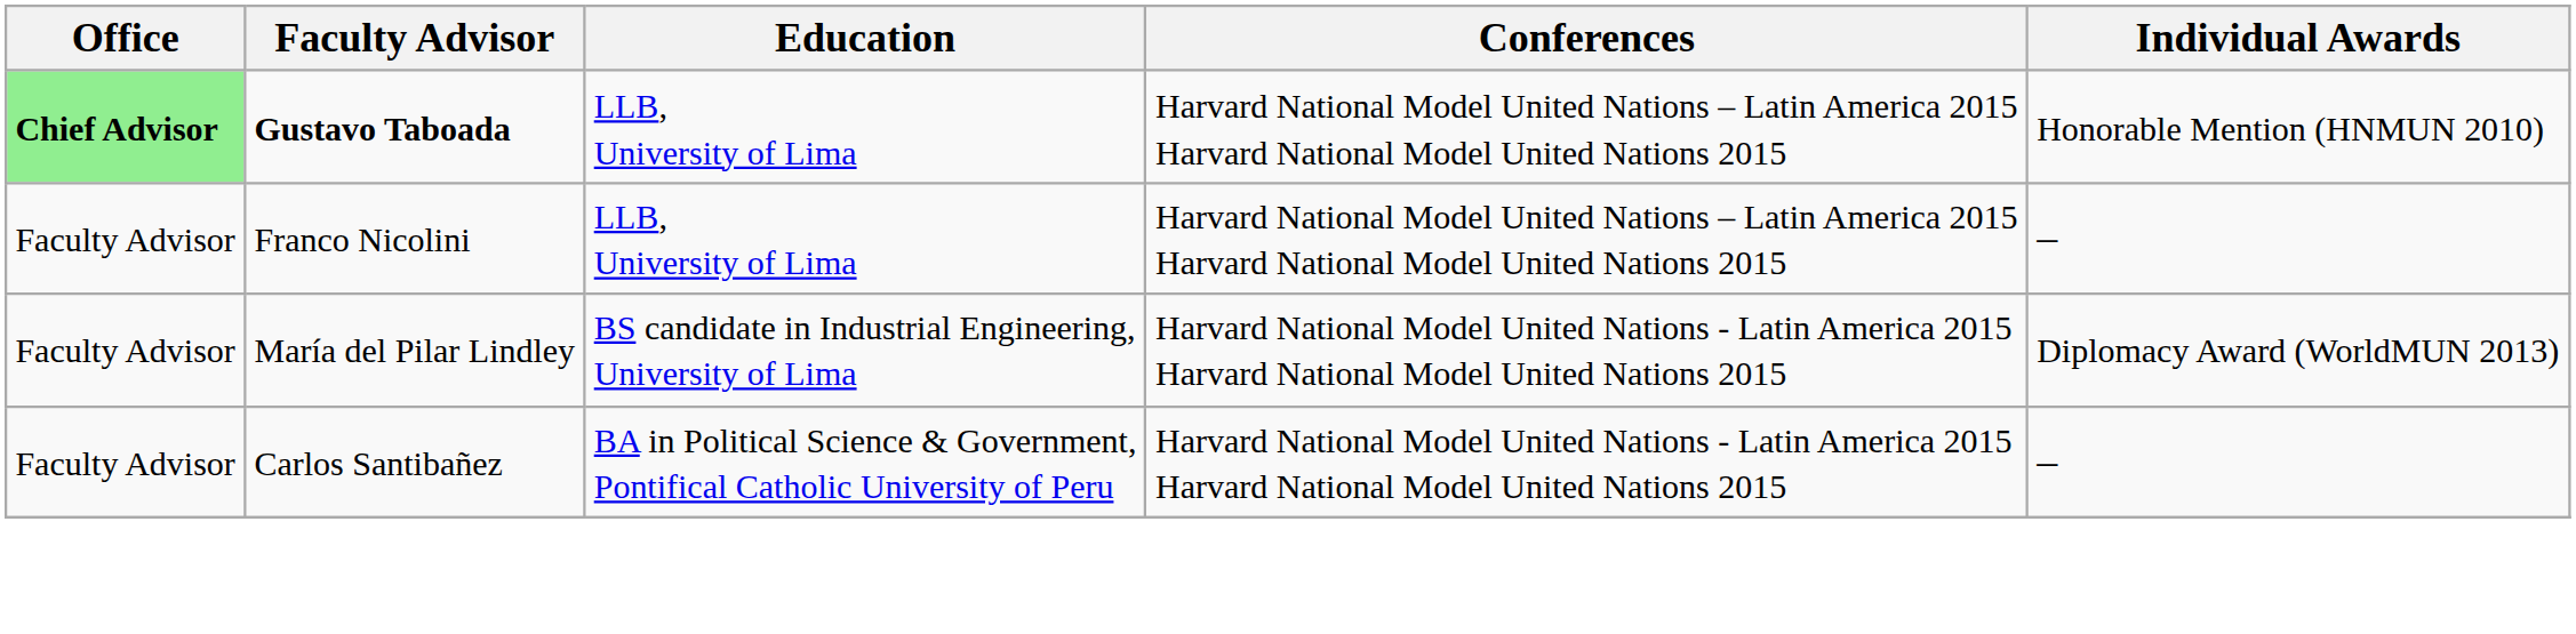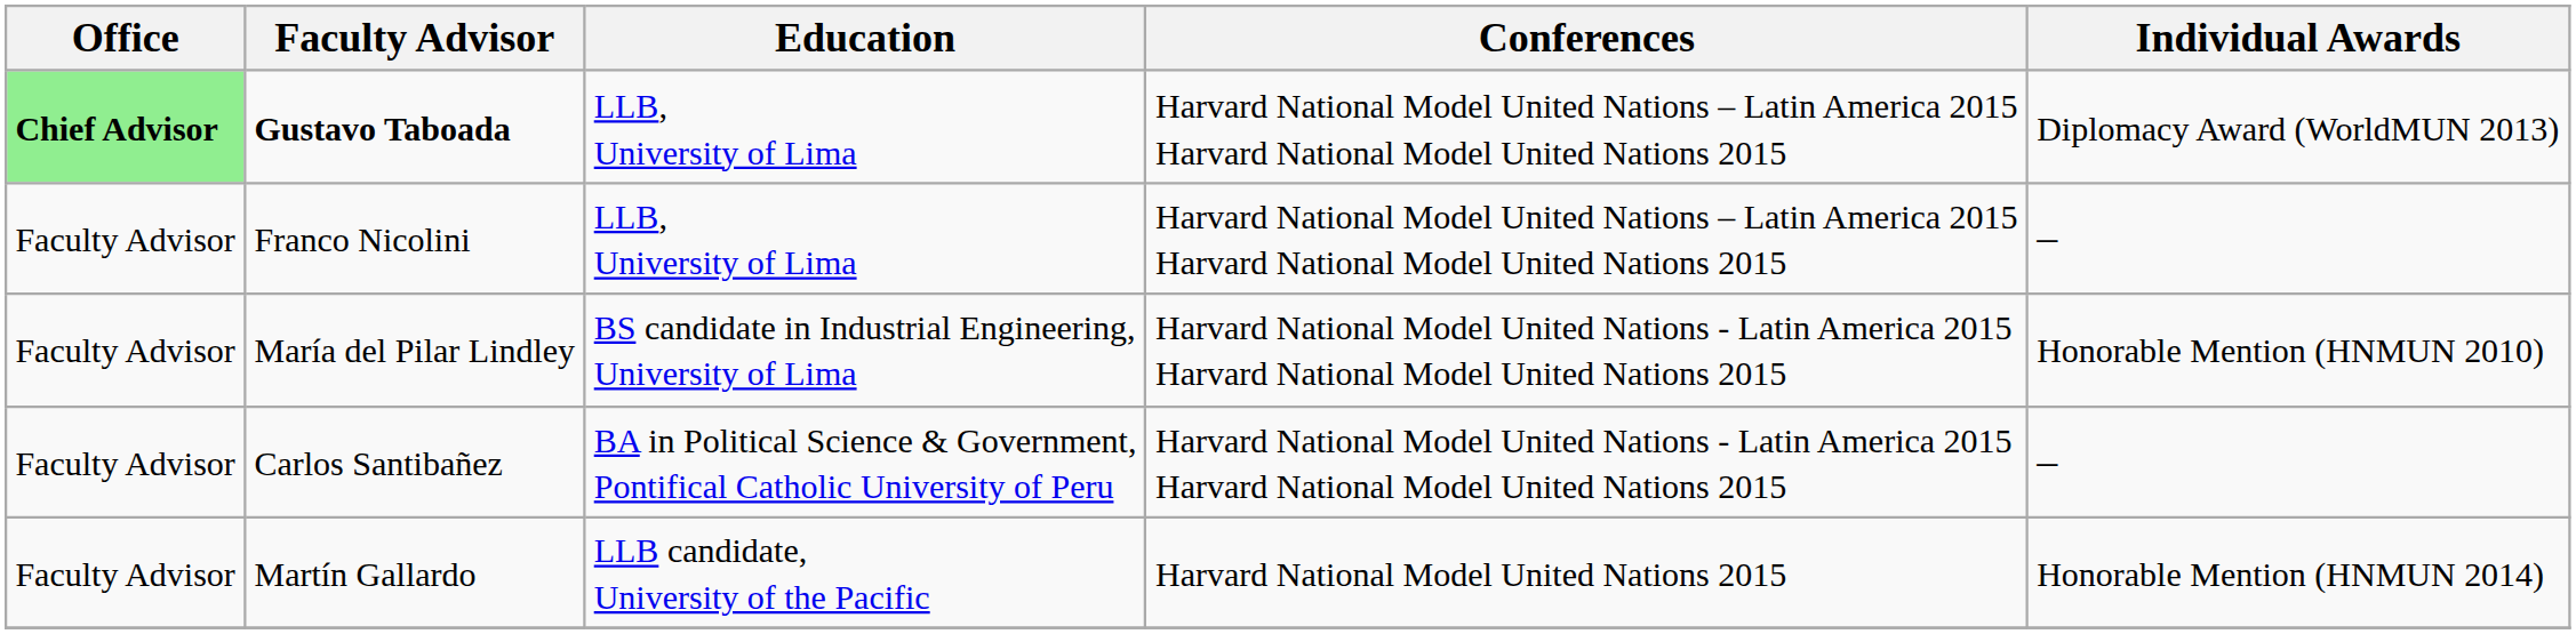 <table class="wikitable sortable" style="text-align:left">
 <tr>
 <th>Office</th>
 <th>Faculty Advisor</th>
 <th>Education</th>
 <th>Conferences</th>
 <th>Individual Awards</th>
 </tr>
 <tr>
 <td style="background: lightgreen;"><small><strong>Chief Advisor</strong></small></td>
 <td><small><strong>Gustavo Taboada</strong></small></td>
 <td><small><a href='#'>LLB</a>,<br>  <a href='#'>University of Lima</a></small></td>
 <td><small> Harvard National Model United Nations – Latin America 2015<br> Harvard National Model United Nations 2015</small></td>
-<td><small>Honorable Mention (HNMUN 2010)</small></td>
+<td><small>Diplomacy Award (WorldMUN 2013)</small></td>
 </tr>
 <tr>
 <td><small>Faculty Advisor</small></td>
 <td><small>Franco Nicolini</small></td>
 <td><small><a href='#'>LLB</a>,<br>  <a href='#'>University of Lima</a></small></td>
 <td><small> Harvard National Model United Nations – Latin America 2015<br> Harvard National Model United Nations 2015</small></td>
 <td>–</td>
 </tr>
 <tr>
 <td><small>Faculty Advisor</small></td>
 <td><small>María del Pilar Lindley</small></td>
 <td><small><a href='#'>BS</a> candidate in Industrial Engineering,<br>  <a href='#'>University of Lima</a></small></td>
 <td><small> Harvard National Model United Nations - Latin America 2015<br> Harvard National Model United Nations 2015</small></td>
-<td><small>Diplomacy Award (WorldMUN 2013)</small></td>
+<td><small>Honorable Mention (HNMUN 2010)</small></td>
 </tr>
 <tr>
 <td><small>Faculty Advisor</small></td>
 <td><small>Carlos Santibañez</small></td>
 <td><small><a href='#'>BA</a> in Political Science & Government,<br> <a href='#'>Pontifical Catholic University of Peru</a></small></td>
 <td><small> Harvard National Model United Nations - Latin America 2015<br> Harvard National Model United Nations 2015</small></td>
 <td>–</td>
 </tr>
 <tr>
+<td><small>Faculty Advisor</small></td>
+<td><small>Martín Gallardo</small></td>
+<td><small><a href='#'>LLB</a> candidate,<br>  <a href='#'>University of the Pacific</a></small></td>
+<td><small> Harvard National Model United Nations 2015</small></td>
+<td><small>Honorable Mention (HNMUN 2014)</small></td>
+</tr>
+<tr>
 </tr>
 </table>
